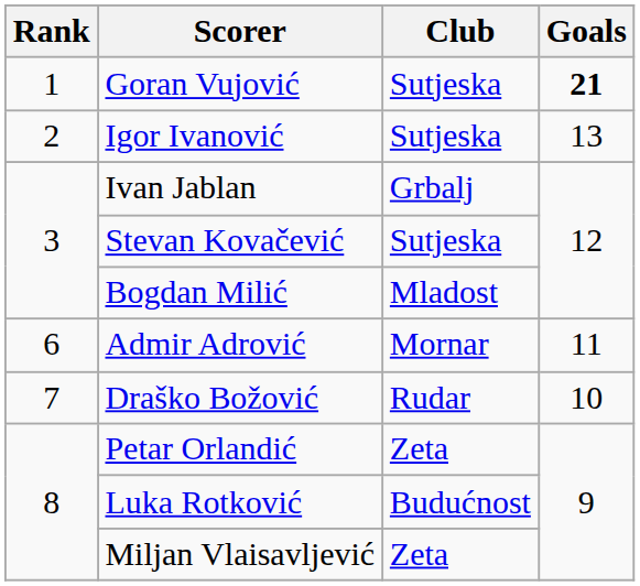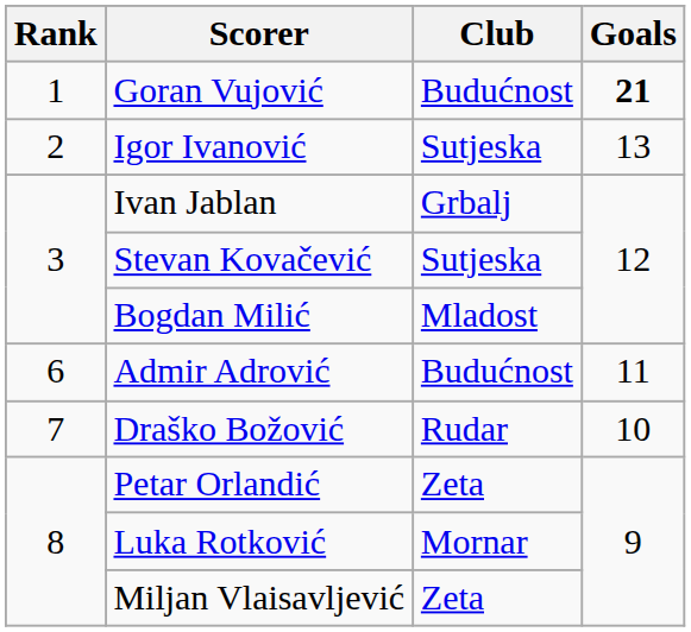 <table class="wikitable">
 <tr>
 <th>Rank</th>
 <th>Scorer</th>
 <th>Club</th>
 <th>Goals</th>
 </tr>
 <tr>
 <td align="center">1</td>
 <td> <a href='#'>Goran Vujović</a></td>
-<td><a href='#'>Sutjeska</a></td>
+<td><a href='#'>Budućnost</a></td>
 <td align="center"><strong>21</strong></td>
 </tr>
 <tr>
 <td align="center">2</td>
 <td> <a href='#'>Igor Ivanović</a></td>
 <td><a href='#'>Sutjeska</a></td>
 <td align="center">13</td>
 </tr>
 <tr>
 <td rowspan="3" align="center">3</td>
 <td> Ivan Jablan</td>
 <td><a href='#'>Grbalj</a></td>
 <td rowspan="3" align="center">12</td>
 </tr>
 <tr>
 <td> <a href='#'>Stevan Kovačević</a></td>
 <td><a href='#'>Sutjeska</a></td>
 </tr>
 <tr>
 <td> <a href='#'>Bogdan Milić</a></td>
 <td><a href='#'>Mladost</a></td>
 </tr>
 <tr>
 <td align="center">6</td>
 <td> <a href='#'>Admir Adrović</a></td>
-<td><a href='#'>Mornar</a></td>
+<td><a href='#'>Budućnost</a></td>
 <td align="center">11</td>
 </tr>
 <tr>
 <td align="center">7</td>
 <td> <a href='#'>Draško Božović</a></td>
 <td><a href='#'>Rudar</a></td>
 <td align="center">10</td>
 </tr>
 <tr>
 <td rowspan="3" align="center">8</td>
 <td> <a href='#'>Petar Orlandić</a></td>
 <td><a href='#'>Zeta</a></td>
 <td rowspan="3" align="center">9</td>
 </tr>
 <tr>
 <td> <a href='#'>Luka Rotković</a></td>
-<td><a href='#'>Budućnost</a></td>
+<td><a href='#'>Mornar</a></td>
 </tr>
 <tr>
 <td> Miljan Vlaisavljević</td>
 <td><a href='#'>Zeta</a></td>
 </tr>
 </table>
